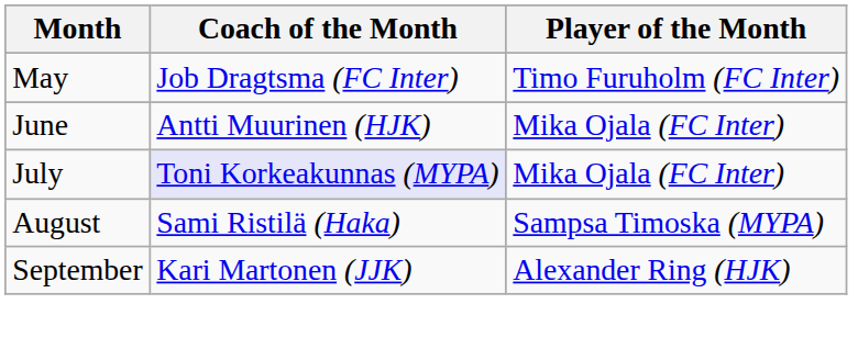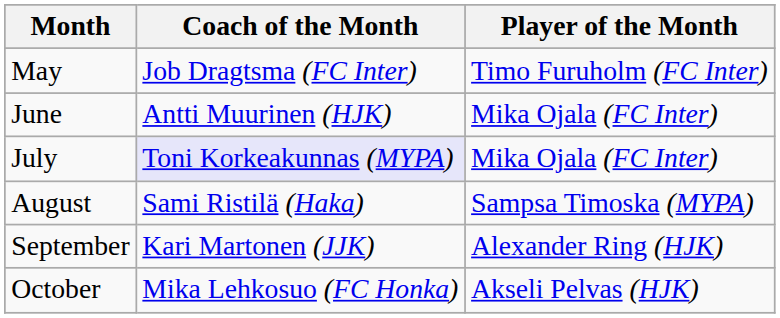 <table class="wikitable">
 <tr>
 <th>Month</th>
 <th>Coach of the Month</th>
 <th>Player of the Month</th>
 </tr>
 <tr>
 <td>May</td>
 <td> <a href='#'>Job Dragtsma</a> <em>(<a href='#'>FC Inter</a>)</em></td>
 <td> <a href='#'>Timo Furuholm</a> <em>(<a href='#'>FC Inter</a>)</em></td>
 </tr>
 <tr>
 <td>June</td>
 <td> <a href='#'>Antti Muurinen</a> <em>(<a href='#'>HJK</a>)</em></td>
 <td> <a href='#'>Mika Ojala</a> <em>(<a href='#'>FC Inter</a>)</em></td>
 </tr>
 <tr>
 <td>July</td>
 <td style="background: lavender;"> <a href='#'>Toni Korkeakunnas</a> <em>(<a href='#'>MYPA</a>)</em></td>
 <td> <a href='#'>Mika Ojala</a> <em>(<a href='#'>FC Inter</a>)</em></td>
 </tr>
 <tr>
 <td>August</td>
 <td> <a href='#'>Sami Ristilä</a> <em>(<a href='#'>Haka</a>)</em></td>
 <td> <a href='#'>Sampsa Timoska</a> <em>(<a href='#'>MYPA</a>)</em></td>
 </tr>
 <tr>
 <td>September</td>
 <td> <a href='#'>Kari Martonen</a> <em>(<a href='#'>JJK</a>)</em></td>
 <td> <a href='#'>Alexander Ring</a> <em>(<a href='#'>HJK</a>)</em></td>
 </tr>
+<tr>
+<td>October</td>
+<td> <a href='#'>Mika Lehkosuo</a> <em>(<a href='#'>FC Honka</a>)</em></td>
+<td> <a href='#'>Akseli Pelvas</a> <em>(<a href='#'>HJK</a>)</em></td>
+</tr>
 </table>
